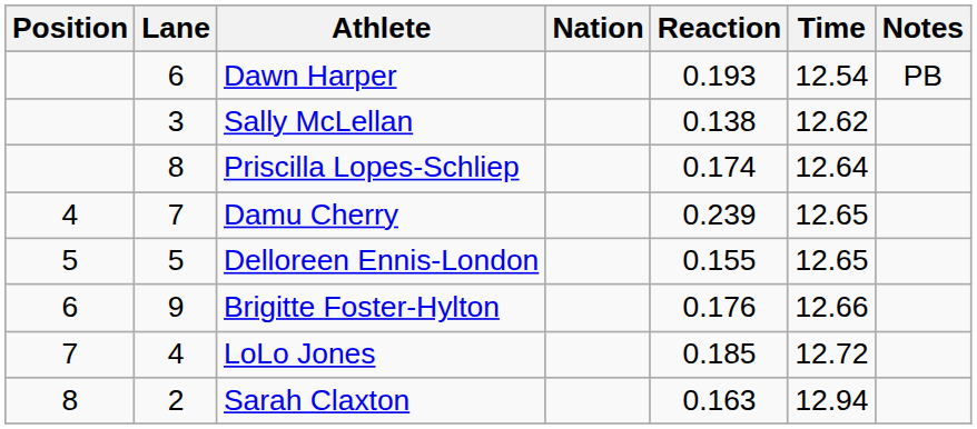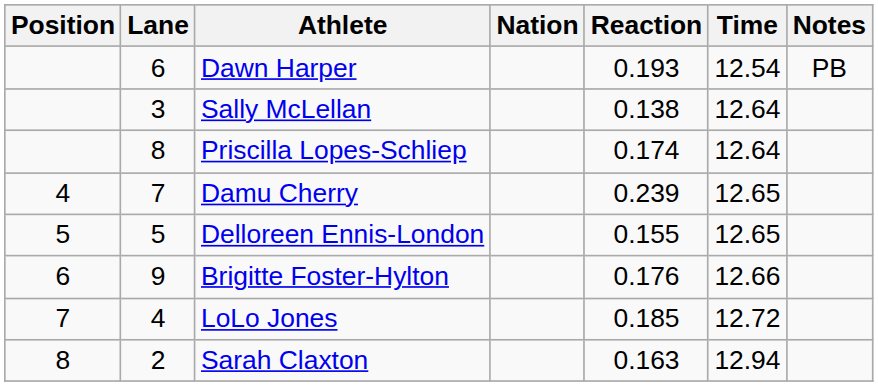 <table class="wikitable sortable"   style="text-align:center">
 <tr>
 <th>Position</th>
 <th>Lane</th>
 <th>Athlete</th>
 <th>Nation</th>
 <th>Reaction</th>
 <th>Time</th>
 <th>Notes</th>
 </tr>
 <tr>
 <td></td>
 <td>6</td>
 <td align=left><a href='#'>Dawn Harper</a></td>
 <td align=left></td>
 <td>0.193</td>
 <td>12.54</td>
 <td>PB</td>
 </tr>
 <tr>
 <td></td>
 <td>3</td>
 <td align=left><a href='#'>Sally McLellan</a></td>
 <td align=left></td>
 <td>0.138</td>
-<td>12.62</td>
+<td>12.64</td>
 <td></td>
 </tr>
 <tr>
 <td></td>
 <td>8</td>
 <td align=left><a href='#'>Priscilla Lopes-Schliep</a></td>
 <td align=left></td>
 <td>0.174</td>
 <td>12.64</td>
 <td></td>
 </tr>
 <tr>
 <td>4</td>
 <td>7</td>
 <td align=left><a href='#'>Damu Cherry</a></td>
 <td align=left></td>
 <td>0.239</td>
 <td>12.65</td>
 <td></td>
 </tr>
 <tr>
 <td>5</td>
 <td>5</td>
 <td align=left><a href='#'>Delloreen Ennis-London</a></td>
 <td align=left></td>
 <td>0.155</td>
 <td>12.65</td>
 <td></td>
 </tr>
 <tr>
 <td>6</td>
 <td>9</td>
 <td align=left><a href='#'>Brigitte Foster-Hylton</a></td>
 <td align=left></td>
 <td>0.176</td>
 <td>12.66</td>
 <td></td>
 </tr>
 <tr>
 <td>7</td>
 <td>4</td>
 <td align=left><a href='#'>LoLo Jones</a></td>
 <td align=left></td>
 <td>0.185</td>
 <td>12.72</td>
 <td></td>
 </tr>
 <tr>
 <td>8</td>
 <td>2</td>
 <td align=left><a href='#'>Sarah Claxton</a></td>
 <td align=left></td>
 <td>0.163</td>
 <td>12.94</td>
 <td></td>
 </tr>
 </table>
